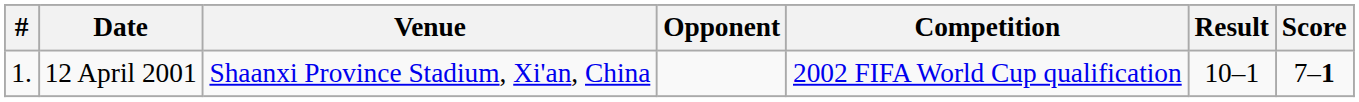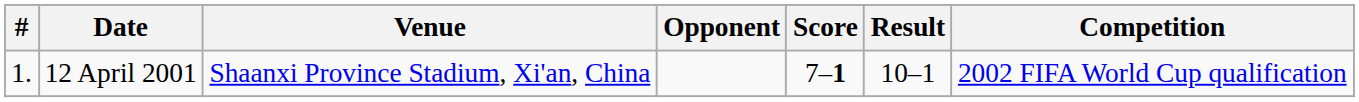 <table class="wikitable collapsed" style="font-size:90%">
 <tr>
 <th>#</th>
 <th>Date</th>
 <th>Venue</th>
 <th>Opponent</th>
+<th>Score</th>
+<th>Result</th>
 <th>Competition</th>
-<th>Result</th>
-<th>Score</th>
 </tr>
 <tr>
 <td>1.</td>
 <td>12 April 2001</td>
 <td><a href='#'>Shaanxi Province Stadium</a>, <a href='#'>Xi'an</a>, <a href='#'>China</a></td>
 <td></td>
+<td align="center">7–<strong>1</strong></td>
+<td align="center">10–1</td>
 <td><a href='#'>2002 FIFA World Cup qualification</a></td>
-<td align="center">10–1</td>
-<td align="center">7–<strong>1</strong></td>
 </tr>
 </table>
